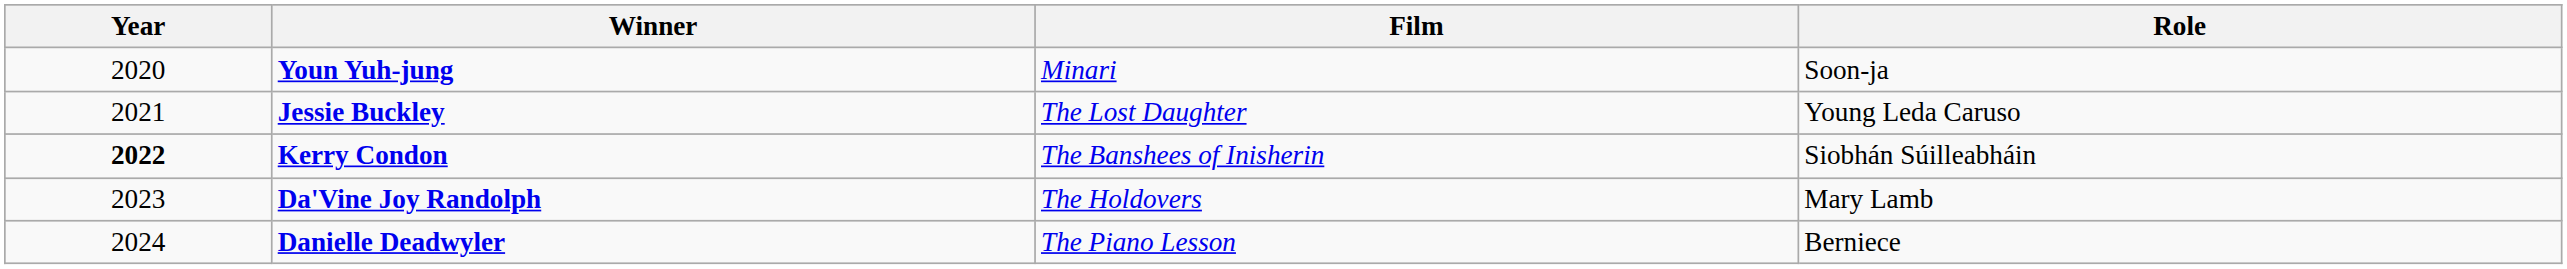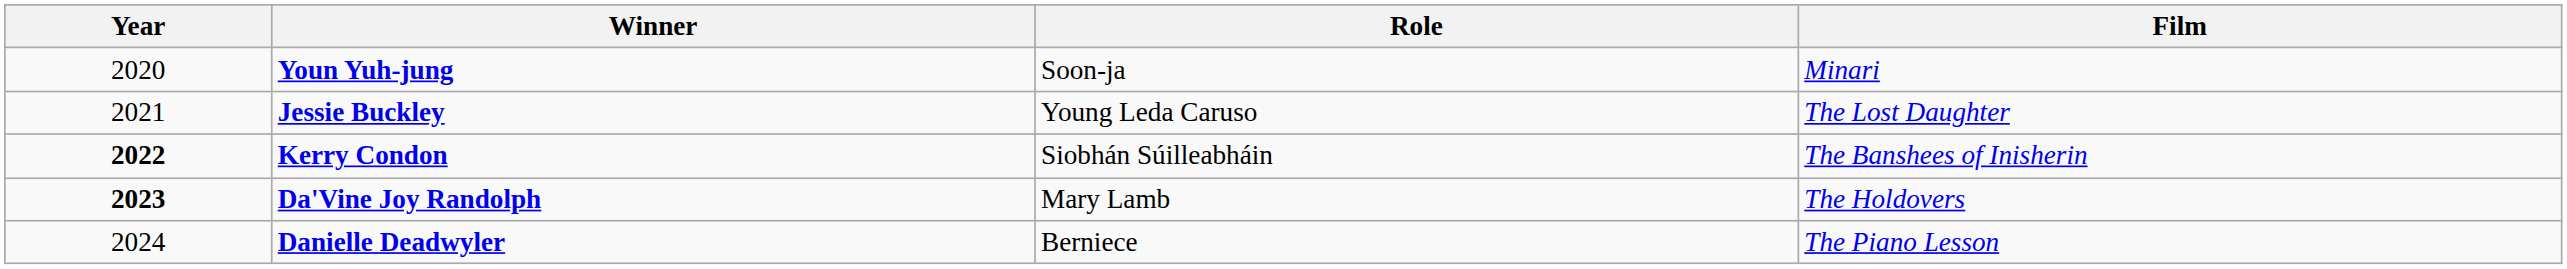 <table class="wikitable" width="95%" cellpadding="5">
 <tr>
 <th width="100"><strong>Year</strong></th>
 <th width="300"><strong>Winner</strong></th>
+<th width="300"><strong>Role</strong></th>
 <th width="300"><strong>Film</strong></th>
-<th width="300"><strong>Role</strong></th>
 </tr>
 <tr>
 <td style="text-align:center;">2020</td>
 <td><strong><a href='#'>Youn Yuh-jung</a></strong></td>
+<td>Soon-ja</td>
 <td><em><a href='#'>Minari</a></em></td>
-<td>Soon-ja</td>
 </tr>
 <tr>
 <td style="text-align:center;">2021</td>
 <td><strong><a href='#'>Jessie Buckley</a></strong></td>
+<td>Young Leda Caruso</td>
 <td><em><a href='#'>The Lost Daughter</a></em></td>
-<td>Young Leda Caruso</td>
 </tr>
 <tr>
 <td style="text-align:center;"><strong>2022</strong></td>
 <td><strong><a href='#'>Kerry Condon</a></strong></td>
+<td>Siobhán Súilleabháin</td>
 <td><em><a href='#'>The Banshees of Inisherin</a></em></td>
-<td>Siobhán Súilleabháin</td>
 </tr>
 <tr>
-<td style="text-align:center;">2023</td>
+<td style="text-align:center;"><strong>2023</strong></td>
 <td><strong><a href='#'>Da'Vine Joy Randolph</a></strong></td>
+<td>Mary Lamb</td>
 <td><em><a href='#'>The Holdovers</a></em></td>
-<td>Mary Lamb</td>
 </tr>
 <tr>
 <td style="text-align:center;">2024</td>
 <td><strong><a href='#'>Danielle Deadwyler</a></strong></td>
+<td>Berniece</td>
 <td><em><a href='#'>The Piano Lesson</a></em></td>
-<td>Berniece</td>
 </tr>
 </table>
